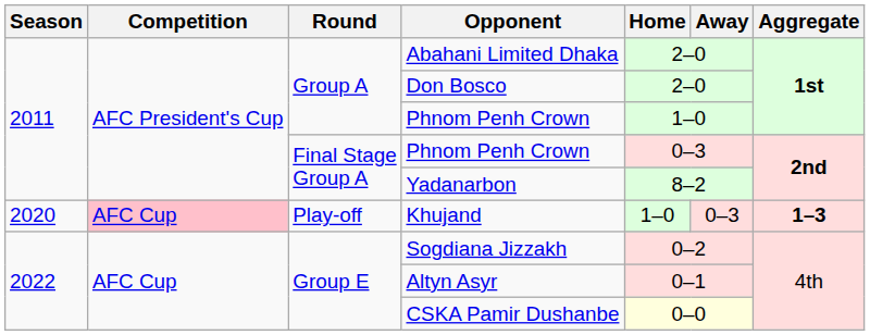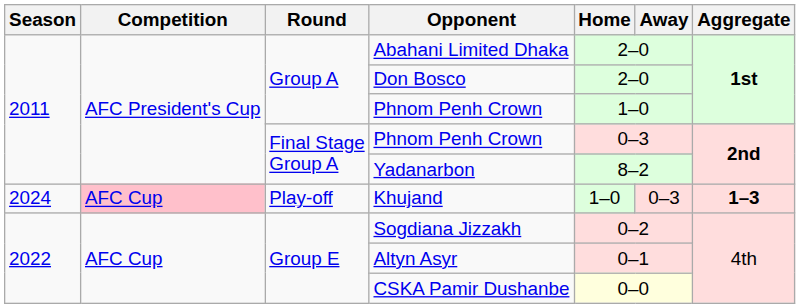 <table class="wikitable mw-collapsible mw-collapsed" align=center cellspacing="0" cellpadding="3" style="border:1px solid #AAAAAA;font-size:90%"! Season>
 <tr>
 <th>Season</th>
 <th>Competition</th>
 <th>Round</th>
 <th>Opponent</th>
 <th>Home</th>
 <th>Away</th>
 <th>Aggregate</th>
 </tr>
 <tr>
 <td rowspan="5"><a href='#'>2011</a></td>
 <td rowspan="5"><a href='#'>AFC President's Cup</a></td>
 <td rowspan="3"><a href='#'>Group A</a></td>
 <td> <a href='#'>Abahani Limited Dhaka</a></td>
 <td bgcolor="#ddffdd" colspan=2 style="text-align:center;">2–0</td>
 <td bgcolor="#ddffdd" rowspan=3 align="center"><strong>1st</strong></td>
 </tr>
 <tr>
 <td> <a href='#'>Don Bosco</a></td>
 <td bgcolor="#ddffdd" colspan=2 style="text-align:center;">2–0</td>
 </tr>
 <tr>
 <td> <a href='#'>Phnom Penh Crown</a></td>
 <td bgcolor="#ddffdd" colspan=2 style="text-align:center;">1–0</td>
 </tr>
 <tr>
 <td rowspan="2"><a href='#'>Final Stage <br> Group A</a></td>
 <td> <a href='#'>Phnom Penh Crown</a></td>
 <td bgcolor="#ffdddd" colspan=2 style="text-align:center;">0–3</td>
 <td bgcolor="#ffdddd" rowspan=2 align="center"><strong>2nd</strong></td>
 </tr>
 <tr>
 <td> <a href='#'>Yadanarbon</a></td>
 <td bgcolor="#ddffdd" colspan=2 style="text-align:center;">8–2</td>
 </tr>
 <tr>
-<td rowspan="1"><a href='#'>2020</a></td>
+<td rowspan="1"><a href='#'>2024</a></td>
 <td rowspan="1" style="background: pink;"><a href='#'>AFC Cup</a></td>
 <td rowspan="1"><a href='#'>Play-off</a></td>
 <td> <a href='#'>Khujand</a></td>
 <td bgcolor="#ddffdd" style="text-align:center;">1–0</td>
 <td bgcolor="#ffdddd" style="text-align:center;">0–3</td>
 <td bgcolor="#ffdddd" style="text-align:center;"><strong>1–3</strong></td>
 </tr>
 <tr>
 <td rowspan="3"><a href='#'>2022</a></td>
 <td rowspan="3"><a href='#'>AFC Cup</a></td>
 <td rowspan="3"><a href='#'>Group E</a></td>
 <td> <a href='#'>Sogdiana Jizzakh</a></td>
 <td colspan="2" bgcolor="#ffdddd" style="text-align:center;">0–2</td>
 <td rowspan=3 bgcolor="#ffdddd" style="text-align:center;">4th</td>
 </tr>
 <tr>
 <td> <a href='#'>Altyn Asyr</a></td>
 <td colspan="2" bgcolor="#ffdddd" style="text-align:center;">0–1</td>
 </tr>
 <tr>
 <td> <a href='#'>CSKA Pamir Dushanbe</a></td>
 <td colspan="2" bgcolor="#ffffdd" style="text-align:center;">0–0</td>
 </tr>
 </table>
